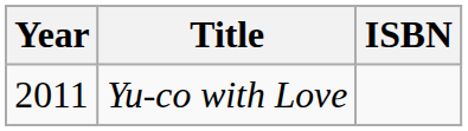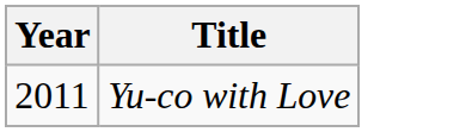 <table class="wikitable">
 <tr>
 <th>Year</th>
 <th>Title</th>
-<th>ISBN</th>
 </tr>
 <tr>
 <td>2011</td>
 <td><em>Yu-co with Love</em></td>
-<td></td>
 </tr>
 </table>
